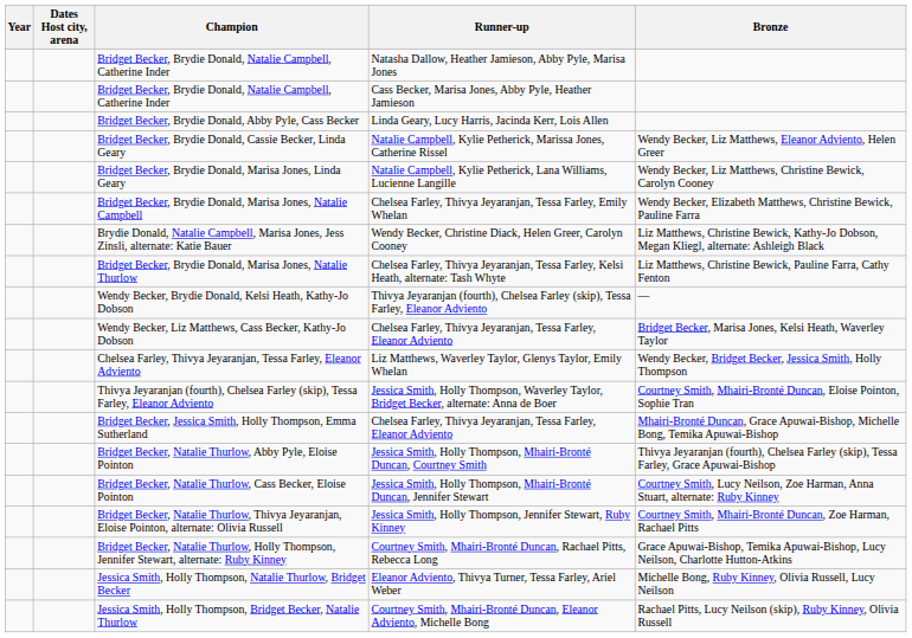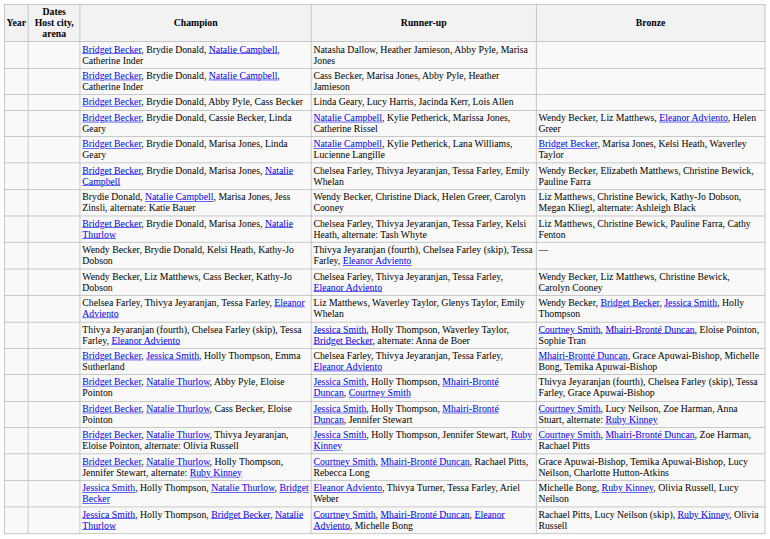 <table class="wikitable">
 <tr>
 <th>Year</th>
 <th>Dates<br>Host city, arena</th>
 <th>Champion</th>
 <th>Runner-up</th>
 <th>Bronze</th>
 </tr>
 <tr valign="top">
 <td></td>
 <td></td>
 <td><a href='#'>Bridget Becker</a>, Brydie Donald, <a href='#'>Natalie Campbell</a>, Catherine Inder</td>
 <td>Natasha Dallow, Heather Jamieson, Abby Pyle, Marisa Jones</td>
 <td></td>
 </tr>
 <tr valign="top">
 <td></td>
 <td></td>
 <td><a href='#'>Bridget Becker</a>, Brydie Donald, <a href='#'>Natalie Campbell</a>, Catherine Inder</td>
 <td>Cass Becker, Marisa Jones, Abby Pyle, Heather Jamieson</td>
 <td></td>
 </tr>
 <tr valign="top">
 <td></td>
 <td></td>
 <td><a href='#'>Bridget Becker</a>, Brydie Donald, Abby Pyle, Cass Becker</td>
 <td>Linda Geary, Lucy Harris, Jacinda Kerr, Lois Allen</td>
 <td></td>
 </tr>
 <tr valign="top">
 <td></td>
 <td></td>
 <td><a href='#'>Bridget Becker</a>, Brydie Donald, Cassie Becker, Linda Geary</td>
 <td><a href='#'>Natalie Campbell</a>, Kylie Petherick, Marissa Jones, Catherine Rissel</td>
 <td>Wendy Becker, Liz Matthews, <a href='#'>Eleanor Adviento</a>, Helen Greer</td>
 </tr>
 <tr valign="top">
 <td></td>
 <td></td>
 <td><a href='#'>Bridget Becker</a>, Brydie Donald, Marisa Jones, Linda Geary</td>
 <td><a href='#'>Natalie Campbell</a>, Kylie Petherick, Lana Williams, Lucienne Langille</td>
-<td>Wendy Becker, Liz Matthews, Christine Bewick, Carolyn Cooney</td>
+<td><a href='#'>Bridget Becker</a>, Marisa Jones, Kelsi Heath, Waverley Taylor</td>
 </tr>
 <tr valign="top">
 <td></td>
 <td></td>
 <td><a href='#'>Bridget Becker</a>, Brydie Donald, Marisa Jones, <a href='#'>Natalie Campbell</a></td>
 <td>Chelsea Farley, Thivya Jeyaranjan, Tessa Farley, Emily Whelan</td>
 <td>Wendy Becker, Elizabeth Matthews, Christine Bewick, Pauline Farra</td>
 </tr>
 <tr valign="top">
 <td></td>
 <td></td>
 <td>Brydie Donald, <a href='#'>Natalie Campbell</a>, Marisa Jones, Jess Zinsli, alternate: Katie Bauer</td>
 <td>Wendy Becker, Christine Diack, Helen Greer, Carolyn Cooney</td>
 <td>Liz Matthews, Christine Bewick, Kathy-Jo Dobson, Megan Kliegl, alternate: Ashleigh Black</td>
 </tr>
 <tr valign="top">
 <td></td>
 <td></td>
 <td><a href='#'>Bridget Becker</a>, Brydie Donald, Marisa Jones, <a href='#'>Natalie Thurlow</a></td>
 <td>Chelsea Farley, Thivya Jeyaranjan, Tessa Farley, Kelsi Heath, alternate: Tash Whyte</td>
 <td>Liz Matthews, Christine Bewick, Pauline Farra, Cathy Fenton</td>
 </tr>
 <tr valign="top">
 <td></td>
 <td></td>
 <td>Wendy Becker, Brydie Donald, Kelsi Heath, Kathy-Jo Dobson</td>
 <td>Thivya Jeyaranjan (fourth), Chelsea Farley (skip), Tessa Farley, <a href='#'>Eleanor Adviento</a></td>
 <td>—</td>
 </tr>
 <tr valign="top">
 <td></td>
 <td></td>
 <td>Wendy Becker, Liz Matthews, Cass Becker, Kathy-Jo Dobson</td>
 <td>Chelsea Farley, Thivya Jeyaranjan, Tessa Farley, <a href='#'>Eleanor Adviento</a></td>
-<td><a href='#'>Bridget Becker</a>, Marisa Jones, Kelsi Heath, Waverley Taylor</td>
+<td>Wendy Becker, Liz Matthews, Christine Bewick, Carolyn Cooney</td>
 </tr>
 <tr valign="top">
 <td></td>
 <td></td>
 <td>Chelsea Farley, Thivya Jeyaranjan, Tessa Farley, <a href='#'>Eleanor Adviento</a></td>
 <td>Liz Matthews, Waverley Taylor, Glenys Taylor, Emily Whelan</td>
 <td>Wendy Becker, <a href='#'>Bridget Becker</a>, <a href='#'>Jessica Smith</a>, Holly Thompson</td>
 </tr>
 <tr valign="top">
 <td></td>
 <td></td>
 <td>Thivya Jeyaranjan (fourth), Chelsea Farley (skip), Tessa Farley, <a href='#'>Eleanor Adviento</a></td>
 <td><a href='#'>Jessica Smith</a>, Holly Thompson, Waverley Taylor, <a href='#'>Bridget Becker</a>, alternate: Anna de Boer</td>
 <td><a href='#'>Courtney Smith</a>, <a href='#'>Mhairi-Bronté Duncan</a>, Eloise Pointon, Sophie Tran</td>
 </tr>
 <tr valign="top">
 <td></td>
 <td></td>
 <td><a href='#'>Bridget Becker</a>, <a href='#'>Jessica Smith</a>, Holly Thompson, Emma Sutherland</td>
 <td>Chelsea Farley, Thivya Jeyaranjan, Tessa Farley, <a href='#'>Eleanor Adviento</a></td>
 <td><a href='#'>Mhairi-Bronté Duncan</a>, Grace Apuwai-Bishop, Michelle Bong, Temika Apuwai-Bishop</td>
 </tr>
 <tr valign="top">
 <td></td>
 <td></td>
 <td><a href='#'>Bridget Becker</a>, <a href='#'>Natalie Thurlow</a>, Abby Pyle, Eloise Pointon</td>
 <td><a href='#'>Jessica Smith</a>, Holly Thompson, <a href='#'>Mhairi-Bronté Duncan</a>, <a href='#'>Courtney Smith</a></td>
 <td>Thivya Jeyaranjan (fourth), Chelsea Farley (skip), Tessa Farley, Grace Apuwai-Bishop</td>
 </tr>
 <tr valign="top">
 <td></td>
 <td></td>
 <td><a href='#'>Bridget Becker</a>, <a href='#'>Natalie Thurlow</a>, Cass Becker, Eloise Pointon</td>
 <td><a href='#'>Jessica Smith</a>, Holly Thompson, <a href='#'>Mhairi-Bronté Duncan</a>, Jennifer Stewart</td>
 <td><a href='#'>Courtney Smith</a>, Lucy Neilson, Zoe Harman, Anna Stuart, alternate: <a href='#'>Ruby Kinney</a></td>
 </tr>
 <tr valign="top">
 <td></td>
 <td></td>
 <td><a href='#'>Bridget Becker</a>, <a href='#'>Natalie Thurlow</a>, Thivya Jeyaranjan, Eloise Pointon, alternate: Olivia Russell</td>
 <td><a href='#'>Jessica Smith</a>, Holly Thompson, Jennifer Stewart, <a href='#'>Ruby Kinney</a></td>
 <td><a href='#'>Courtney Smith</a>, <a href='#'>Mhairi-Bronté Duncan</a>, Zoe Harman, Rachael Pitts</td>
 </tr>
 <tr valign="top">
 <td></td>
 <td></td>
 <td><a href='#'>Bridget Becker</a>, <a href='#'>Natalie Thurlow</a>, Holly Thompson, Jennifer Stewart, alternate: <a href='#'>Ruby Kinney</a></td>
 <td><a href='#'>Courtney Smith</a>, <a href='#'>Mhairi-Bronté Duncan</a>, Rachael Pitts, Rebecca Long</td>
 <td>Grace Apuwai-Bishop, Temika Apuwai-Bishop, Lucy Neilson, Charlotte Hutton-Atkins</td>
 </tr>
 <tr valign="top">
 <td></td>
 <td></td>
 <td><a href='#'>Jessica Smith</a>, Holly Thompson, <a href='#'>Natalie Thurlow</a>, <a href='#'>Bridget Becker</a></td>
 <td><a href='#'>Eleanor Adviento</a>, Thivya Turner, Tessa Farley, Ariel Weber</td>
 <td>Michelle Bong, <a href='#'>Ruby Kinney</a>, Olivia Russell, Lucy Neilson</td>
 </tr>
 <tr valign="top">
 <td></td>
 <td></td>
 <td><a href='#'>Jessica Smith</a>, Holly Thompson, <a href='#'>Bridget Becker</a>, <a href='#'>Natalie Thurlow</a></td>
 <td><a href='#'>Courtney Smith</a>, <a href='#'>Mhairi-Bronté Duncan</a>, <a href='#'>Eleanor Adviento</a>, Michelle Bong</td>
 <td>Rachael Pitts, Lucy Neilson (skip), <a href='#'>Ruby Kinney</a>, Olivia Russell</td>
 </tr>
 </table>
